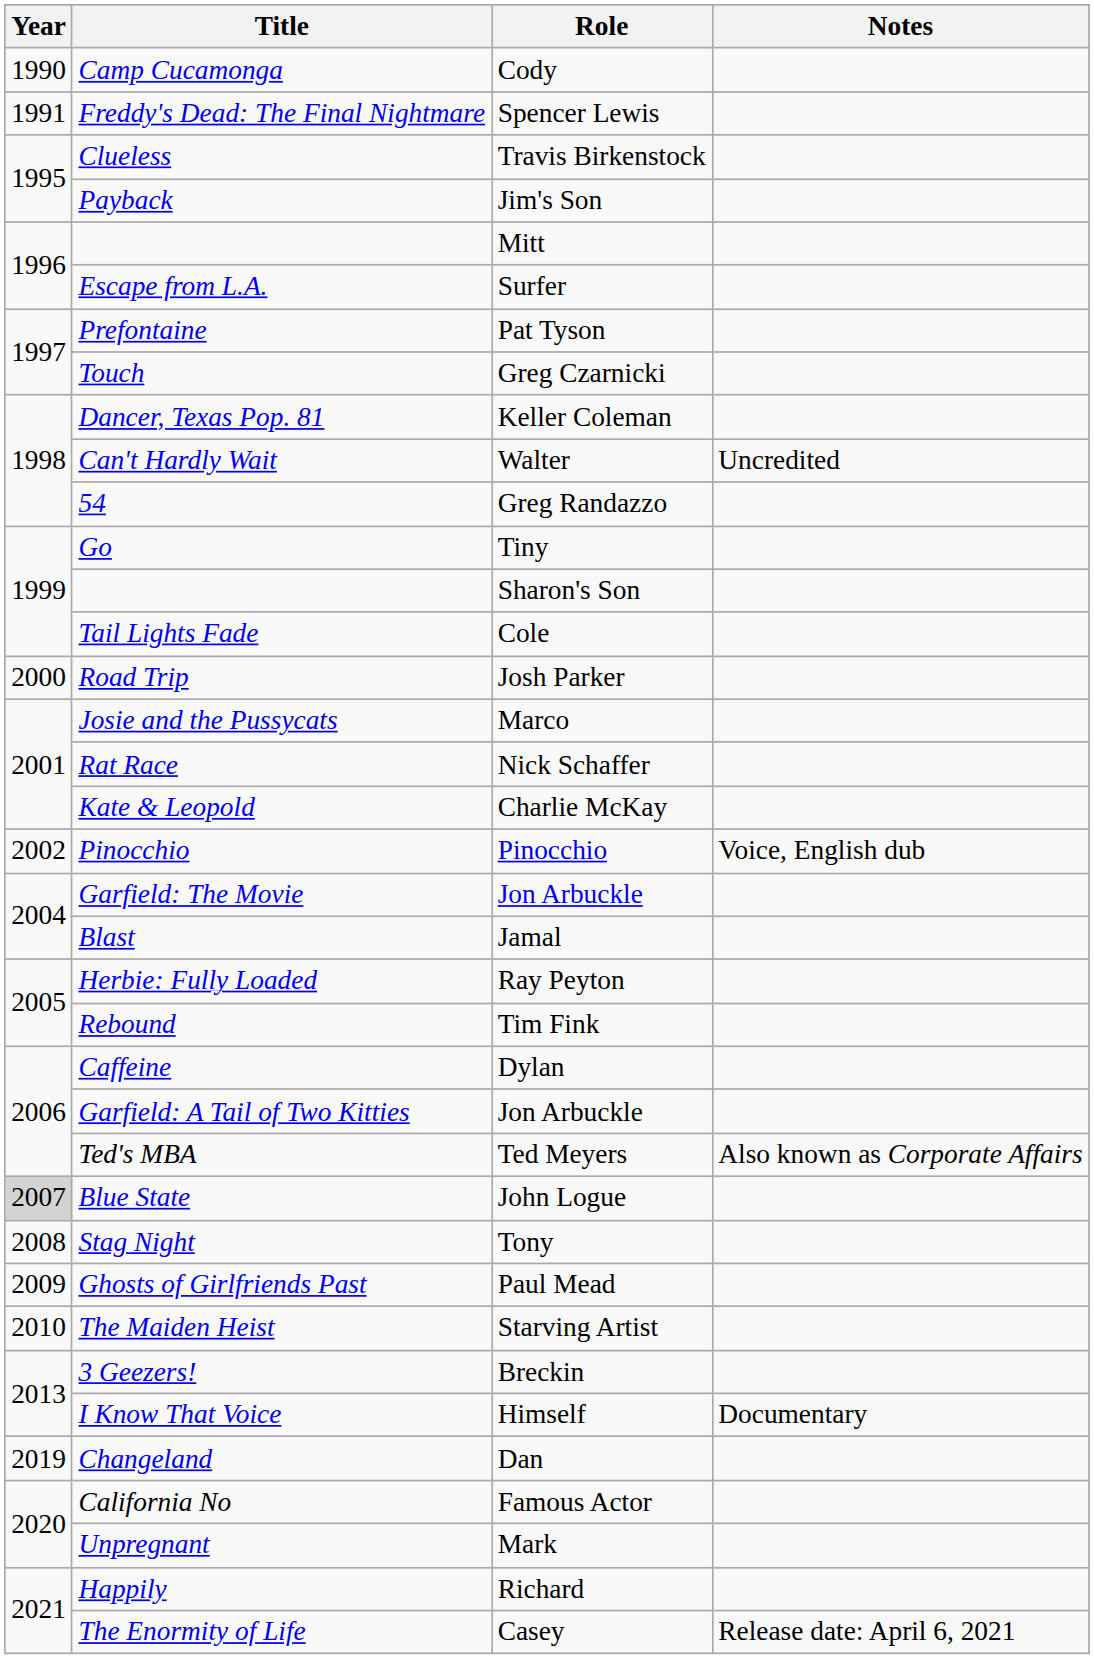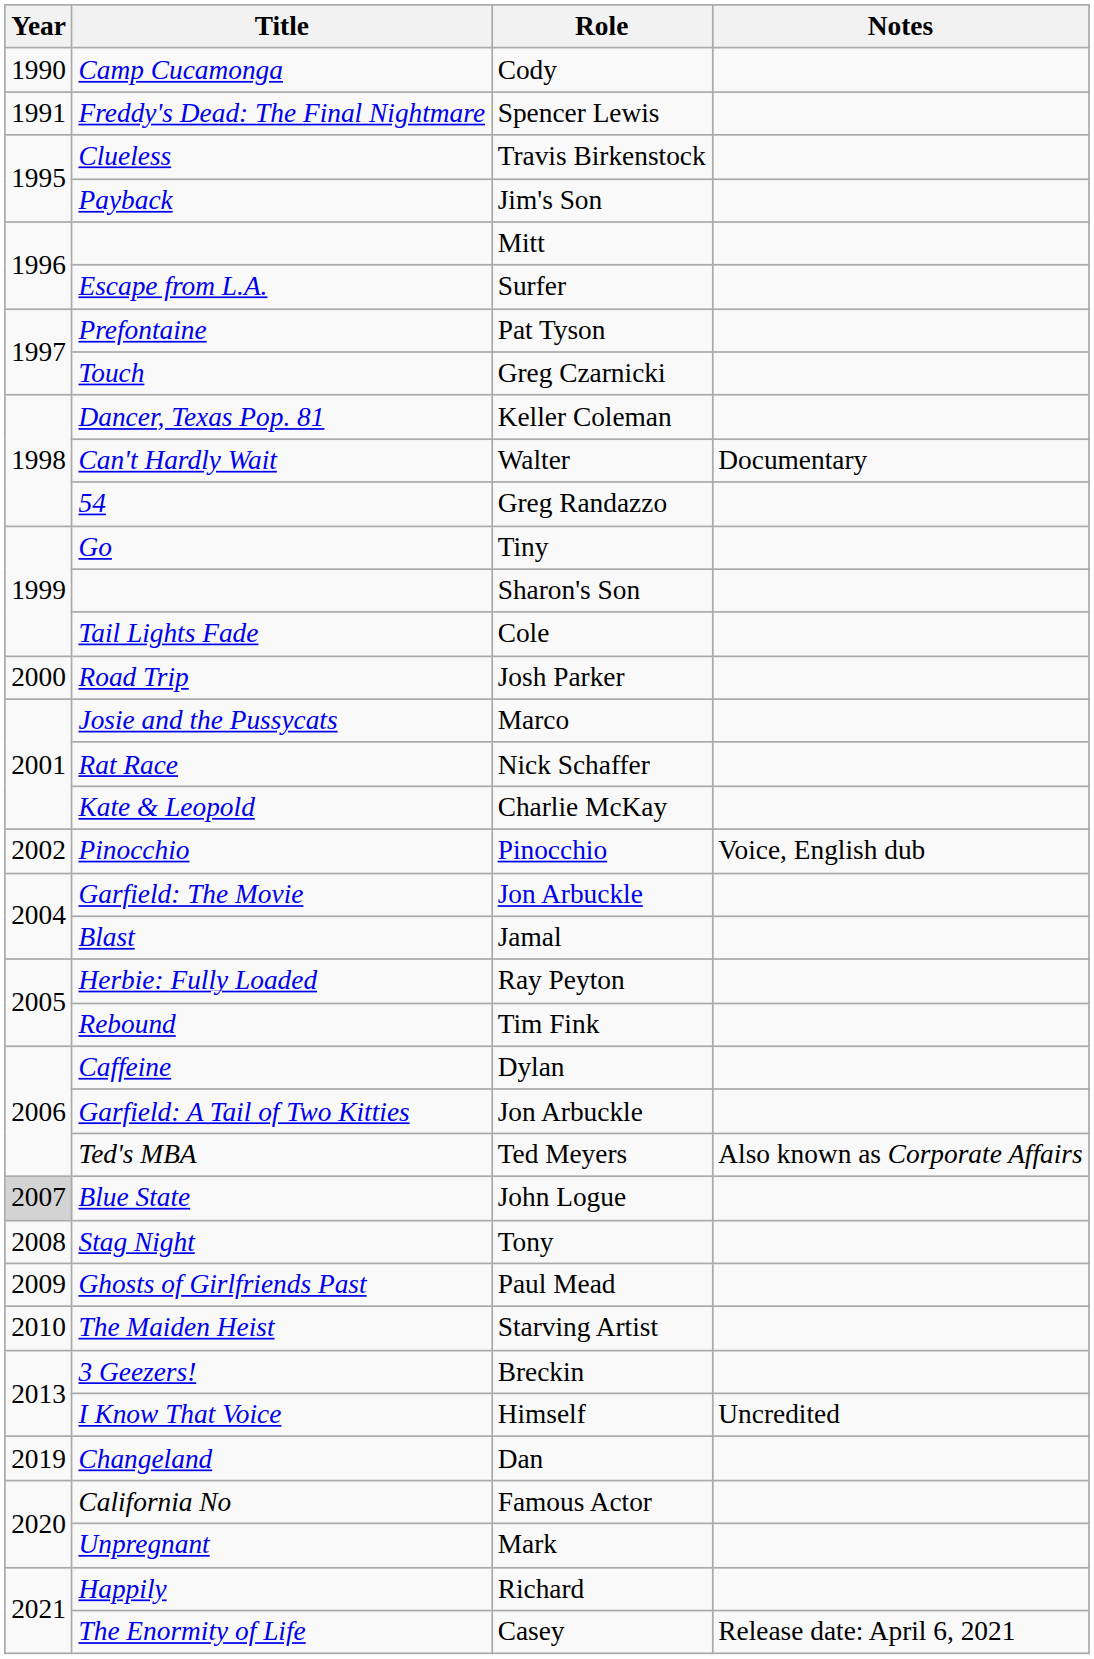 <table class="wikitable sortable">
 <tr>
 <th>Year</th>
 <th>Title</th>
 <th>Role</th>
 <th class="unsortable">Notes</th>
 </tr>
 <tr>
 <td>1990</td>
 <td><em><a href='#'>Camp Cucamonga</a></em></td>
 <td>Cody</td>
 <td></td>
 </tr>
 <tr>
 <td>1991</td>
 <td><em><a href='#'>Freddy's Dead: The Final Nightmare</a></em></td>
 <td>Spencer Lewis</td>
 <td></td>
 </tr>
 <tr>
 <td rowspan='2'>1995</td>
 <td><em><a href='#'>Clueless</a></em></td>
 <td>Travis Birkenstock</td>
 <td></td>
 </tr>
 <tr>
 <td><em><a href='#'>Payback</a></em></td>
 <td>Jim's Son</td>
 <td></td>
 </tr>
 <tr>
 <td rowspan='2'>1996</td>
 <td><em></em></td>
 <td>Mitt</td>
 <td></td>
 </tr>
 <tr>
 <td><em><a href='#'>Escape from L.A.</a></em></td>
 <td>Surfer</td>
 <td></td>
 </tr>
 <tr>
 <td rowspan='2'>1997</td>
 <td><em><a href='#'>Prefontaine</a></em></td>
 <td>Pat Tyson</td>
 <td></td>
 </tr>
 <tr>
 <td><em><a href='#'>Touch</a></em></td>
 <td>Greg Czarnicki</td>
 <td></td>
 </tr>
 <tr>
 <td rowspan='3'>1998</td>
 <td><em><a href='#'>Dancer, Texas Pop. 81</a></em></td>
 <td>Keller Coleman</td>
 <td></td>
 </tr>
 <tr>
 <td><em><a href='#'>Can't Hardly Wait</a></em></td>
 <td>Walter</td>
-<td>Uncredited</td>
+<td>Documentary</td>
 </tr>
 <tr>
 <td><em><a href='#'>54</a></em></td>
 <td>Greg Randazzo</td>
 <td></td>
 </tr>
 <tr>
 <td rowspan='3'>1999</td>
 <td><em><a href='#'>Go</a></em></td>
 <td>Tiny</td>
 <td></td>
 </tr>
 <tr>
 <td><em></em></td>
 <td>Sharon's Son</td>
 <td></td>
 </tr>
 <tr>
 <td><em><a href='#'>Tail Lights Fade</a></em></td>
 <td>Cole</td>
 <td></td>
 </tr>
 <tr>
 <td>2000</td>
 <td><em><a href='#'>Road Trip</a></em></td>
 <td>Josh Parker</td>
 <td></td>
 </tr>
 <tr>
 <td rowspan='3'>2001</td>
 <td><em><a href='#'>Josie and the Pussycats</a></em></td>
 <td>Marco</td>
 <td></td>
 </tr>
 <tr>
 <td><em><a href='#'>Rat Race</a></em></td>
 <td>Nick Schaffer</td>
 <td></td>
 </tr>
 <tr>
 <td><em><a href='#'>Kate & Leopold</a></em></td>
 <td>Charlie McKay</td>
 <td></td>
 </tr>
 <tr>
 <td>2002</td>
 <td><em><a href='#'>Pinocchio</a></em></td>
 <td><a href='#'>Pinocchio</a></td>
 <td>Voice, English dub</td>
 </tr>
 <tr>
 <td rowspan='2'>2004</td>
 <td><em><a href='#'>Garfield: The Movie</a></em></td>
 <td><a href='#'>Jon Arbuckle</a></td>
 <td></td>
 </tr>
 <tr>
 <td><em><a href='#'>Blast</a></em></td>
 <td>Jamal</td>
 <td></td>
 </tr>
 <tr>
 <td rowspan='2'>2005</td>
 <td><em><a href='#'>Herbie: Fully Loaded</a></em></td>
 <td>Ray Peyton</td>
 <td></td>
 </tr>
 <tr>
 <td><em><a href='#'>Rebound</a></em></td>
 <td>Tim Fink</td>
 <td></td>
 </tr>
 <tr>
 <td rowspan='3'>2006</td>
 <td><em><a href='#'>Caffeine</a></em></td>
 <td>Dylan</td>
 <td></td>
 </tr>
 <tr>
 <td><em><a href='#'>Garfield: A Tail of Two Kitties</a></em></td>
 <td>Jon Arbuckle</td>
 <td></td>
 </tr>
 <tr>
 <td><em>Ted's MBA</em></td>
 <td>Ted Meyers</td>
 <td>Also known as <em>Corporate Affairs</em></td>
 </tr>
 <tr>
 <td style="background: lightgrey;">2007</td>
 <td><em><a href='#'>Blue State</a></em></td>
 <td>John Logue</td>
 <td></td>
 </tr>
 <tr>
 <td>2008</td>
 <td><em><a href='#'>Stag Night</a></em></td>
 <td>Tony</td>
 <td></td>
 </tr>
 <tr>
 <td>2009</td>
 <td><em><a href='#'>Ghosts of Girlfriends Past</a></em></td>
 <td>Paul Mead</td>
 <td></td>
 </tr>
 <tr>
 <td>2010</td>
 <td><em><a href='#'>The Maiden Heist</a></em></td>
 <td>Starving Artist</td>
 <td></td>
 </tr>
 <tr>
 <td rowspan="2">2013</td>
 <td><em><a href='#'>3 Geezers!</a></em></td>
 <td>Breckin</td>
 <td></td>
 </tr>
 <tr>
 <td><em><a href='#'>I Know That Voice</a></em></td>
 <td>Himself</td>
-<td>Documentary</td>
+<td>Uncredited</td>
 </tr>
 <tr>
 <td>2019</td>
 <td><em><a href='#'>Changeland</a></em></td>
 <td>Dan</td>
 <td></td>
 </tr>
 <tr>
 <td rowspan="2">2020</td>
 <td><em>California No</em></td>
 <td>Famous Actor</td>
 <td></td>
 </tr>
 <tr>
 <td><em><a href='#'>Unpregnant</a></em></td>
 <td>Mark</td>
 <td></td>
 </tr>
 <tr>
 <td rowspan="2">2021</td>
 <td><em><a href='#'>Happily</a></em></td>
 <td>Richard</td>
 <td></td>
 </tr>
 <tr>
 <td><em><a href='#'>The Enormity of Life</a></em></td>
 <td>Casey</td>
 <td>Release date: April 6, 2021</td>
 </tr>
 </table>
